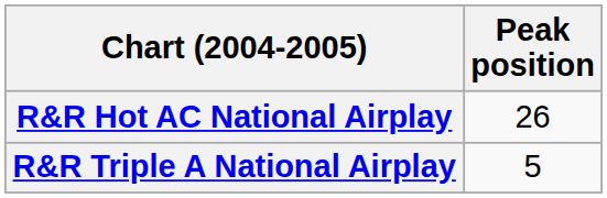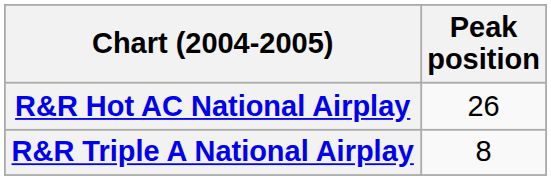 <table class="wikitable sortable">
 <tr>
 <th scope="col">Chart (2004-2005)</th>
 <th scope="col">Peak<br>position</th>
 </tr>
 <tr>
 <th><a href='#'>R&R Hot AC National Airplay</a></th>
 <td style="text-align:center;">26</td>
 </tr>
 <tr>
 <th scope="row"><a href='#'>R&R Triple A National Airplay</a></th>
-<td style="text-align:center;">5</td>
+<td style="text-align:center;">8</td>
 </tr>
 </table>
